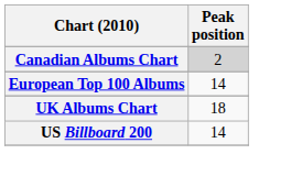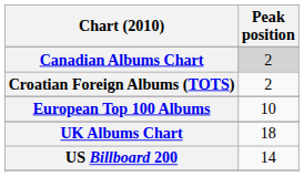 <table class="wikitable sortable plainrowheaders">
 <tr>
 <th>Chart (2010)</th>
 <th>Peak<br>position</th>
 </tr>
 <tr>
 </tr>
 <tr>
 </tr>
 <tr>
 </tr>
 <tr>
 </tr>
 <tr>
 <th scope="row"><a href='#'>Canadian Albums Chart</a></th>
 <td style="background: lightgrey; text-align:center;">2</td>
 </tr>
 <tr>
+<th scope="row">Croatian Foreign Albums (<a href='#'>TOTS</a>)</th>
+<td style="text-align:center;">2</td>
+</tr>
+<tr>
 </tr>
 <tr>
 </tr>
 <tr>
 <th scope="row"><a href='#'>European Top 100 Albums</a></th>
-<td style="text-align:center;">14</td>
+<td style="text-align:center;">10</td>
 </tr>
 <tr>
 </tr>
 <tr>
 </tr>
 <tr>
 </tr>
 <tr>
 </tr>
 <tr>
 </tr>
 <tr>
 </tr>
 <tr>
 </tr>
 <tr>
 </tr>
 <tr>
 </tr>
 <tr>
 </tr>
 <tr>
 <th scope="row"><a href='#'>UK Albums Chart</a></th>
 <td style="text-align:center;">18</td>
 </tr>
 <tr>
 <th scope="row">US <a href='#'><em>Billboard</em> 200</a></th>
 <td style="text-align:center;">14</td>
 </tr>
 <tr>
 </tr>
 <tr>
 </tr>
 </table>
